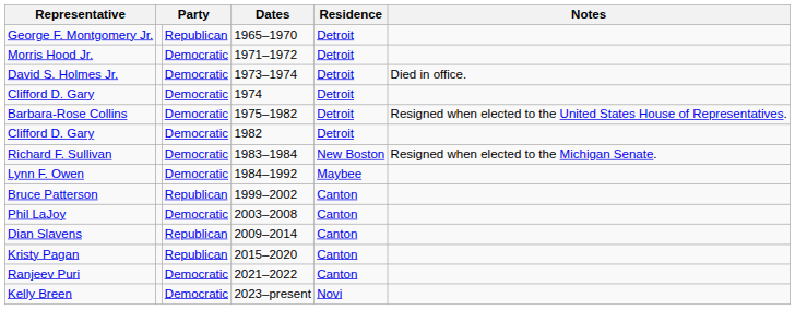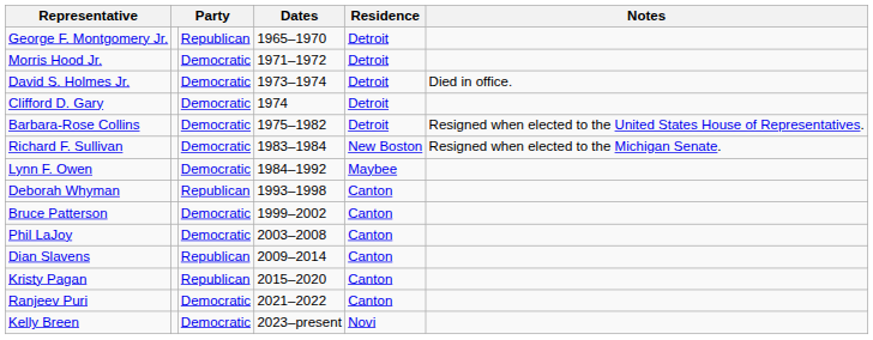 <table class=wikitable>
 <tr valign=bottom>
 <th>Representative</th>
 <th colspan="2">Party</th>
 <th>Dates</th>
 <th>Residence</th>
 <th>Notes</th>
 </tr>
 <tr>
 <td><a href='#'>George F. Montgomery Jr.</a></td>
 <td bgcolor=></td>
 <td><a href='#'>Republican</a></td>
 <td>1965–1970</td>
 <td><a href='#'>Detroit</a></td>
 <td></td>
 </tr>
 <tr>
 <td><a href='#'>Morris Hood Jr.</a></td>
 <td bgcolor=></td>
 <td><a href='#'>Democratic</a></td>
 <td>1971–1972</td>
 <td><a href='#'>Detroit</a></td>
 <td></td>
 </tr>
 <tr>
 <td><a href='#'>David S. Holmes Jr.</a></td>
 <td bgcolor=></td>
 <td><a href='#'>Democratic</a></td>
 <td>1973–1974</td>
 <td><a href='#'>Detroit</a></td>
 <td>Died in office.</td>
 </tr>
 <tr>
 <td><a href='#'>Clifford D. Gary</a></td>
 <td bgcolor=></td>
 <td><a href='#'>Democratic</a></td>
 <td>1974</td>
 <td><a href='#'>Detroit</a></td>
 <td></td>
 </tr>
 <tr>
 <td><a href='#'>Barbara-Rose Collins</a></td>
 <td bgcolor=></td>
 <td><a href='#'>Democratic</a></td>
 <td>1975–1982</td>
 <td><a href='#'>Detroit</a></td>
 <td>Resigned when elected to the <a href='#'>United States House of Representatives</a>.</td>
 </tr>
 <tr>
-<td><a href='#'>Clifford D. Gary</a></td>
-<td bgcolor=></td>
-<td><a href='#'>Democratic</a></td>
-<td>1982</td>
-<td><a href='#'>Detroit</a></td>
-<td></td>
-</tr>
-<tr>
 <td><a href='#'>Richard F. Sullivan</a></td>
 <td bgcolor=></td>
 <td><a href='#'>Democratic</a></td>
 <td>1983–1984</td>
 <td><a href='#'>New Boston</a></td>
 <td>Resigned when elected to the <a href='#'>Michigan Senate</a>.</td>
 </tr>
 <tr>
 <td><a href='#'>Lynn F. Owen</a></td>
 <td bgcolor=></td>
 <td><a href='#'>Democratic</a></td>
 <td>1984–1992</td>
 <td><a href='#'>Maybee</a></td>
 <td></td>
 </tr>
 <tr>
+<td><a href='#'>Deborah Whyman</a></td>
+<td bgcolor=></td>
+<td><a href='#'>Republican</a></td>
+<td>1993–1998</td>
+<td><a href='#'>Canton</a></td>
+<td></td>
+</tr>
+<tr>
 <td><a href='#'>Bruce Patterson</a></td>
 <td bgcolor=></td>
-<td><a href='#'>Republican</a></td>
+<td><a href='#'>Democratic</a></td>
 <td>1999–2002</td>
 <td><a href='#'>Canton</a></td>
 <td></td>
 </tr>
 <tr>
 <td><a href='#'>Phil LaJoy</a></td>
 <td bgcolor=></td>
 <td><a href='#'>Democratic</a></td>
 <td>2003–2008</td>
 <td><a href='#'>Canton</a></td>
 <td></td>
 </tr>
 <tr>
 <td><a href='#'>Dian Slavens</a></td>
 <td bgcolor=></td>
 <td><a href='#'>Republican</a></td>
 <td>2009–2014</td>
 <td><a href='#'>Canton</a></td>
 <td></td>
 </tr>
 <tr>
 <td><a href='#'>Kristy Pagan</a></td>
 <td bgcolor=></td>
 <td><a href='#'>Republican</a></td>
 <td>2015–2020</td>
 <td><a href='#'>Canton</a></td>
 <td></td>
 </tr>
 <tr>
 <td><a href='#'>Ranjeev Puri</a></td>
 <td bgcolor=></td>
 <td><a href='#'>Democratic</a></td>
 <td>2021–2022</td>
 <td><a href='#'>Canton</a></td>
 <td></td>
 </tr>
 <tr>
 <td><a href='#'>Kelly Breen</a></td>
 <td bgcolor=></td>
 <td><a href='#'>Democratic</a></td>
 <td>2023–present</td>
 <td><a href='#'>Novi</a></td>
 <td></td>
 </tr>
 </table>
